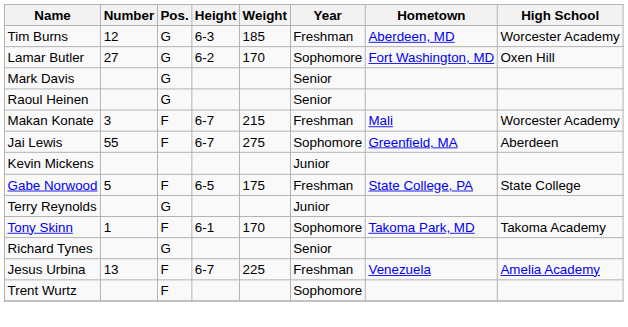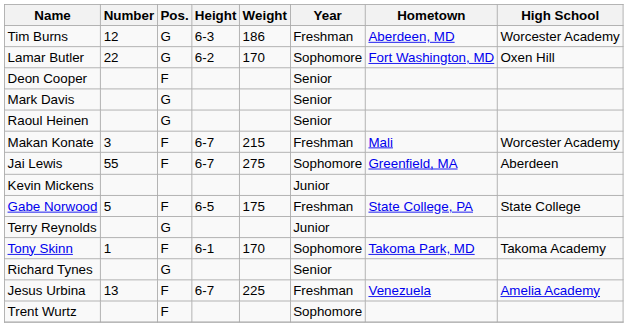 <table class="wikitable" style="font-size: 95%;">
 <tr>
 <th>Name</th>
 <th>Number</th>
 <th>Pos.</th>
 <th>Height</th>
 <th>Weight</th>
 <th>Year</th>
 <th>Hometown</th>
 <th>High School</th>
 </tr>
 <tr>
 <td>Tim Burns</td>
 <td>12</td>
 <td>G</td>
 <td>6-3</td>
-<td>185</td>
+<td>186</td>
 <td>Freshman</td>
 <td><a href='#'>Aberdeen, MD</a></td>
 <td>Worcester Academy</td>
 </tr>
 <tr>
 <td>Lamar Butler</td>
-<td>27</td>
+<td>22</td>
 <td>G</td>
 <td>6-2</td>
 <td>170</td>
 <td>Sophomore</td>
 <td><a href='#'>Fort Washington, MD</a></td>
 <td>Oxen Hill</td>
+</tr>
+<tr>
+<td>Deon Cooper</td>
+<td></td>
+<td>F</td>
+<td></td>
+<td></td>
+<td>Senior</td>
+<td></td>
+<td></td>
 </tr>
 <tr>
 <td>Mark Davis</td>
 <td></td>
 <td>G</td>
 <td></td>
 <td></td>
 <td>Senior</td>
 <td></td>
 <td></td>
 </tr>
 <tr>
 <td>Raoul Heinen</td>
 <td></td>
 <td>G</td>
 <td></td>
 <td></td>
 <td>Senior</td>
 <td></td>
 <td></td>
 </tr>
 <tr>
 <td>Makan Konate</td>
 <td>3</td>
 <td>F</td>
 <td>6-7</td>
 <td>215</td>
 <td>Freshman</td>
 <td><a href='#'>Mali</a></td>
 <td>Worcester Academy</td>
 </tr>
 <tr>
 <td>Jai Lewis</td>
 <td>55</td>
 <td>F</td>
 <td>6-7</td>
 <td>275</td>
 <td>Sophomore</td>
 <td><a href='#'>Greenfield, MA</a></td>
 <td>Aberdeen</td>
 </tr>
 <tr>
 <td>Kevin Mickens</td>
 <td></td>
 <td></td>
 <td></td>
 <td></td>
 <td>Junior</td>
 <td></td>
 <td></td>
 </tr>
 <tr>
 <td><a href='#'>Gabe Norwood</a></td>
 <td>5</td>
 <td>F</td>
 <td>6-5</td>
 <td>175</td>
 <td>Freshman</td>
 <td><a href='#'>State College, PA</a></td>
 <td>State College</td>
 </tr>
 <tr>
 <td>Terry Reynolds</td>
 <td></td>
 <td>G</td>
 <td></td>
 <td></td>
 <td>Junior</td>
 <td></td>
 <td></td>
 </tr>
 <tr>
 <td><a href='#'>Tony Skinn</a></td>
 <td>1</td>
 <td>F</td>
 <td>6-1</td>
 <td>170</td>
 <td>Sophomore</td>
 <td><a href='#'>Takoma Park, MD</a></td>
 <td>Takoma Academy</td>
 </tr>
 <tr>
 <td>Richard Tynes</td>
 <td></td>
 <td>G</td>
 <td></td>
 <td></td>
 <td>Senior</td>
 <td></td>
 <td></td>
 </tr>
 <tr>
 <td>Jesus Urbina</td>
 <td>13</td>
 <td>F</td>
 <td>6-7</td>
 <td>225</td>
 <td>Freshman</td>
 <td><a href='#'>Venezuela</a></td>
 <td><a href='#'>Amelia Academy</a></td>
 </tr>
 <tr>
 <td>Trent Wurtz</td>
 <td></td>
 <td>F</td>
 <td></td>
 <td></td>
 <td>Sophomore</td>
 <td></td>
 <td></td>
 </tr>
 <tr>
 </tr>
 </table>
